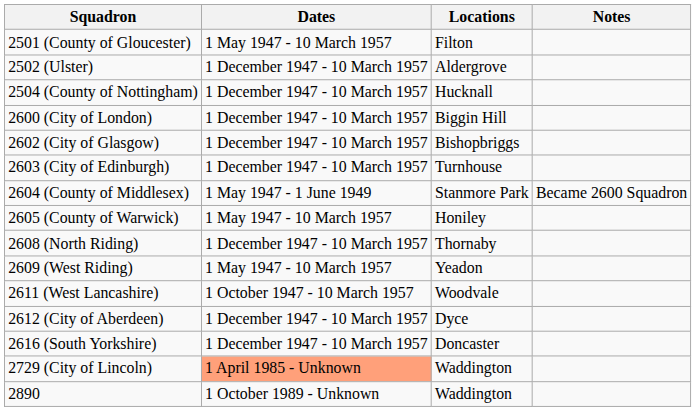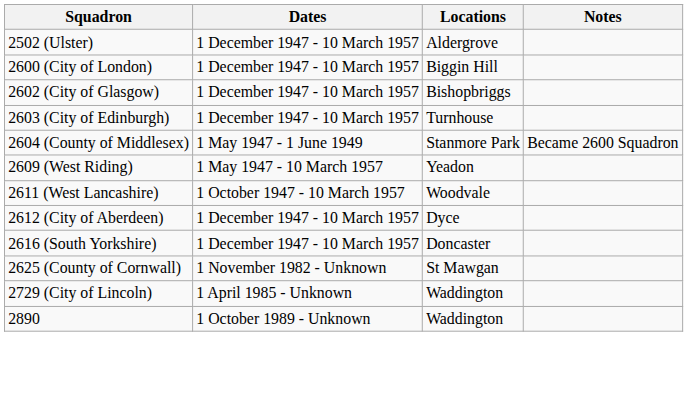 <table class="wikitable">
 <tr>
 <th>Squadron</th>
 <th>Dates</th>
 <th>Locations</th>
 <th>Notes</th>
 </tr>
 <tr>
-<td>2501 (County of Gloucester)</td>
-<td>1 May 1947 - 10 March 1957</td>
-<td>Filton</td>
-<td></td>
-</tr>
-<tr>
 <td>2502 (Ulster)</td>
 <td>1 December 1947 - 10 March 1957</td>
 <td>Aldergrove</td>
-<td></td>
-</tr>
-<tr>
-<td>2504 (County of Nottingham)</td>
-<td>1 December 1947 - 10 March 1957</td>
-<td>Hucknall</td>
 <td></td>
 </tr>
 <tr>
 <td>2600 (City of London)</td>
 <td>1 December 1947 - 10 March 1957</td>
 <td>Biggin Hill</td>
 <td></td>
 </tr>
 <tr>
 <td>2602 (City of Glasgow)</td>
 <td>1 December 1947 - 10 March 1957</td>
 <td>Bishopbriggs</td>
 <td></td>
 </tr>
 <tr>
 <td>2603 (City of Edinburgh)</td>
 <td>1 December 1947 - 10 March 1957</td>
 <td>Turnhouse</td>
 <td></td>
 </tr>
 <tr>
 <td>2604 (County of Middlesex)</td>
 <td>1 May 1947 - 1 June 1949</td>
 <td>Stanmore Park</td>
 <td>Became 2600 Squadron</td>
 </tr>
 <tr>
-<td>2605 (County of Warwick)</td>
-<td>1 May 1947 - 10 March 1957</td>
-<td>Honiley</td>
-<td></td>
-</tr>
-<tr>
-<td>2608 (North Riding)</td>
-<td>1 December 1947 - 10 March 1957</td>
-<td>Thornaby</td>
-<td></td>
-</tr>
-<tr>
 <td>2609 (West Riding)</td>
 <td>1 May 1947 - 10 March 1957</td>
 <td>Yeadon</td>
 <td></td>
 </tr>
 <tr>
 <td>2611 (West Lancashire)</td>
 <td>1 October 1947 - 10 March 1957</td>
 <td>Woodvale</td>
 <td></td>
 </tr>
 <tr>
 <td>2612 (City of Aberdeen)</td>
 <td>1 December 1947 - 10 March 1957</td>
 <td>Dyce</td>
 <td></td>
 </tr>
 <tr>
 <td>2616 (South Yorkshire)</td>
 <td>1 December 1947 - 10 March 1957</td>
 <td>Doncaster</td>
 <td></td>
 </tr>
 <tr>
+<td>2625 (County of Cornwall)</td>
+<td>1 November 1982 - Unknown</td>
+<td>St Mawgan</td>
+<td></td>
+</tr>
+<tr>
 <td>2729 (City of Lincoln)</td>
-<td style="background: lightsalmon;">1 April 1985 - Unknown</td>
+<td>1 April 1985 - Unknown</td>
 <td>Waddington</td>
 <td></td>
 </tr>
 <tr>
 <td>2890</td>
 <td>1 October 1989 - Unknown</td>
 <td>Waddington</td>
 <td></td>
 </tr>
 </table>
